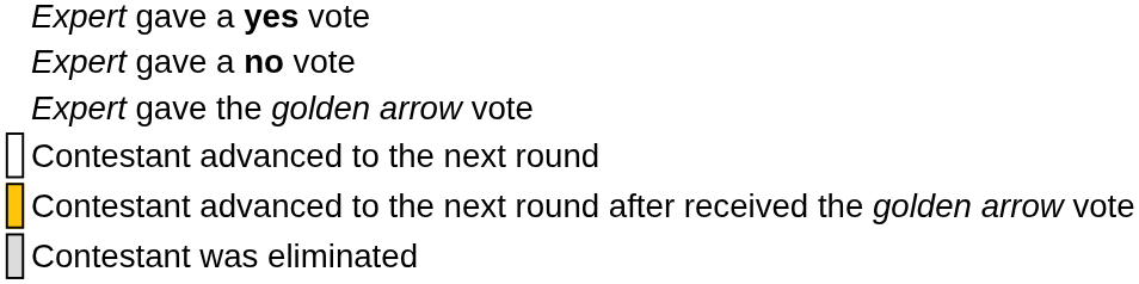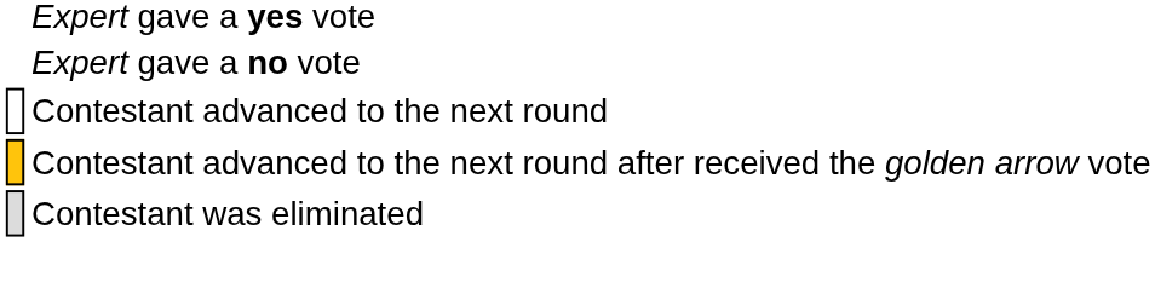 <table class="toccolours" style="font-size: 90%; white-space: nowrap;">
 <tr>
 <td>  </td>
 <td><em>Expert</em> gave a <strong>yes</strong> vote</td>
 </tr>
 <tr>
 <td>  </td>
 <td><em>Expert</em> gave a <strong>no</strong> vote</td>
-</tr>
-<tr>
-<td>  </td>
-<td><em>Expert</em> gave the <em>golden arrow</em> vote</td>
 </tr>
 <tr>
 <td style="border:1px solid black;"> </td>
 <td>Contestant advanced to the next round</td>
 </tr>
 <tr>
 <td style="background:#FFC40C; border:1px solid black;"> </td>
 <td>Contestant advanced to the next round after received the <em>golden arrow</em> vote</td>
 </tr>
 <tr>
 <td style="background:#DCDCDC; border:1px solid black;"> </td>
 <td>Contestant was eliminated</td>
 </tr>
 </table>
